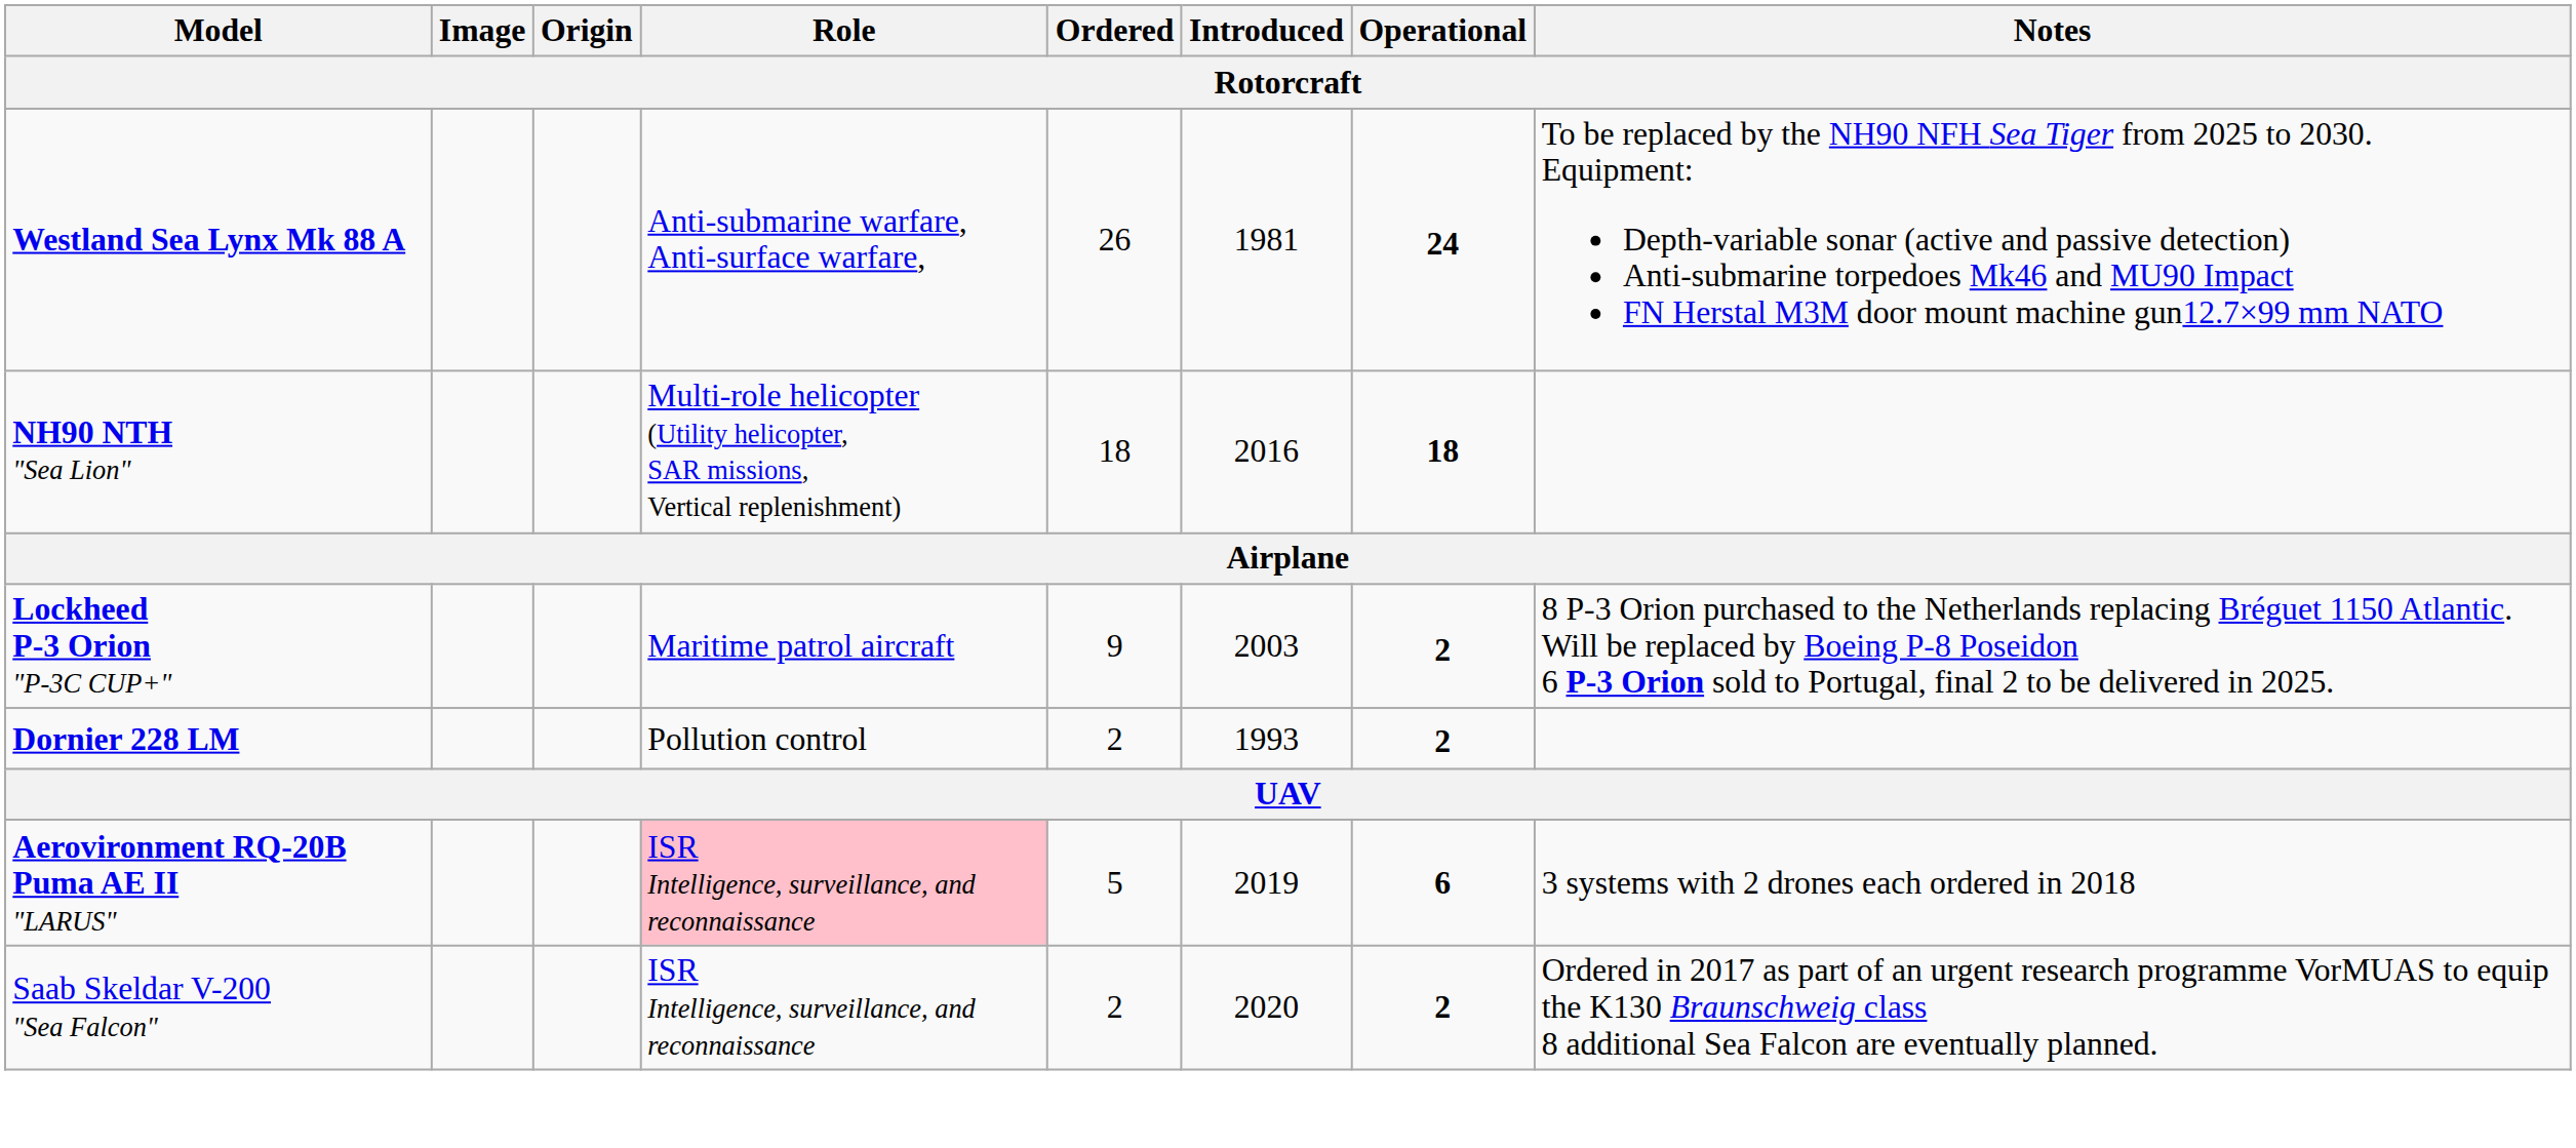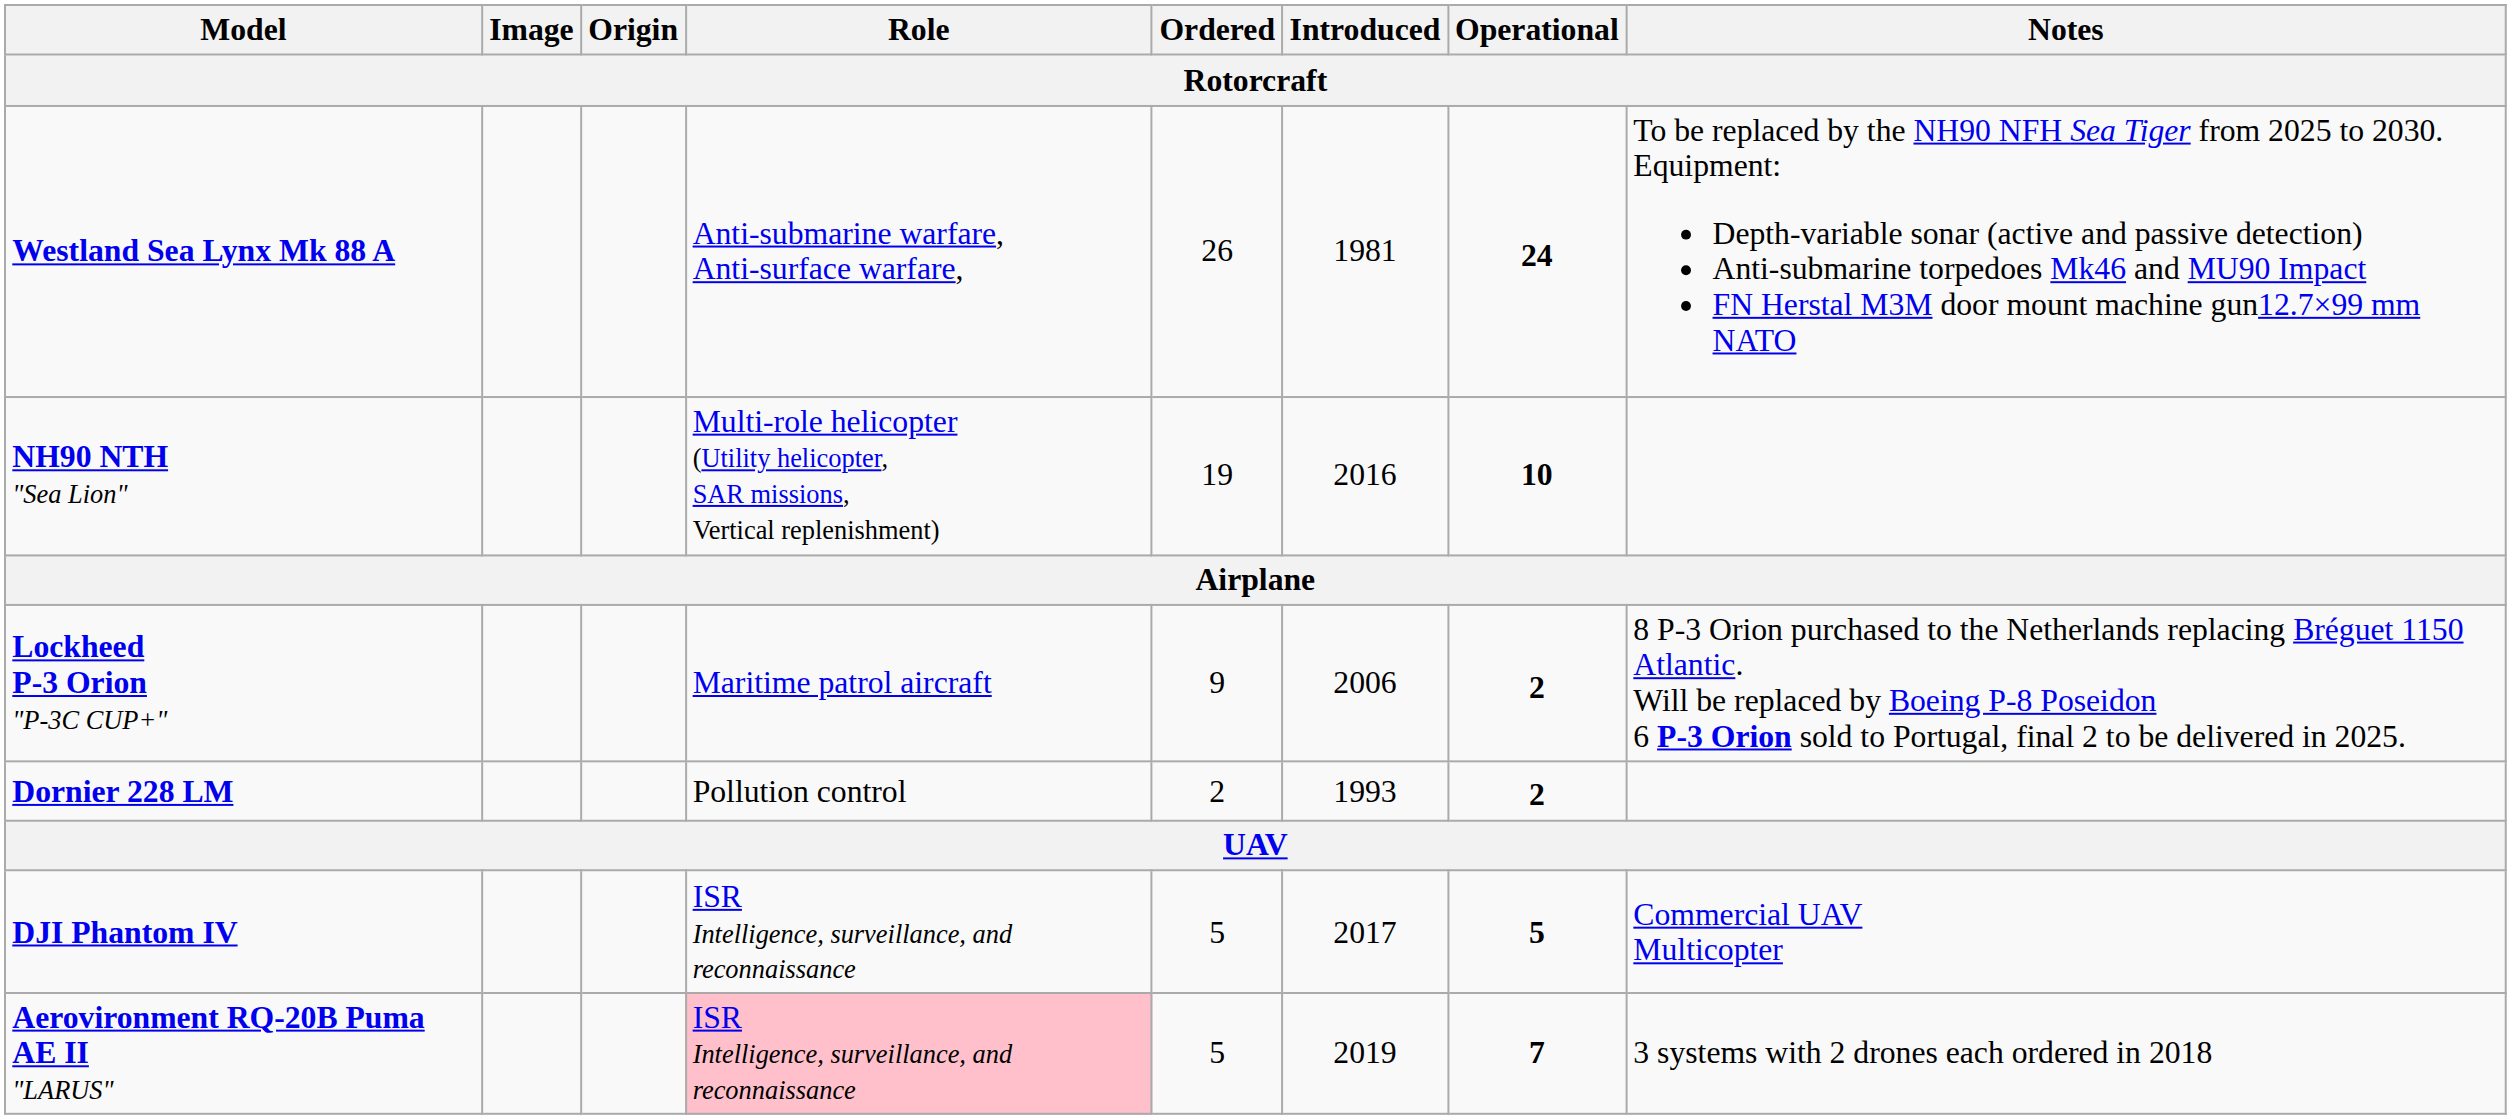 <table class="wikitable" style="width:100%;">
 <tr>
 <th>Model</th>
 <th>Image</th>
 <th>Origin</th>
 <th>Role</th>
 <th>Ordered</th>
 <th>Introduced</th>
 <th>Operational</th>
 <th>Notes</th>
 </tr>
 <tr>
 <th colspan="8">Rotorcraft</th>
 </tr>
 <tr>
 <td><a href='#'><strong>Westland Sea Lynx Mk 88 A</strong></a></td>
 <td></td>
 <td><small></small></td>
 <td><a href='#'>Anti-submarine warfare</a>,<br><a href='#'>Anti-surface warfare</a>,</td>
 <td style="text-align: center;">26</td>
 <td style="text-align: center;">1981</td>
 <td style="text-align: center;"><strong>24</strong><sup></sup></td>
 <td>To be replaced by the <a href='#'>NH90 NFH <em>Sea Tiger</em></a> from 2025 to 2030.<br>Equipment:<ul><li>Depth-variable sonar (active and passive detection)</li><li>Anti-submarine torpedoes <a href='#'>Mk46</a> and <a href='#'>MU90 Impact</a></li><li><a href='#'>FN Herstal M3M</a> door mount machine gun<a href='#'>12.7×99 mm NATO</a></li></ul></td>
 </tr>
 <tr>
 <td><a href='#'><strong>NH90 NTH</strong></a><br><small><em>"Sea Lion"</em></small></td>
 <td></td>
 <td><small></small><br><small></small><br><small></small><br><small></small></td>
 <td><a href='#'>Multi-role helicopter</a><br><small>(<a href='#'>Utility helicopter</a>,</small><br><small><a href='#'>SAR missions</a>,</small><br><small>Vertical replenishment)</small></td>
-<td style="text-align: center;">18</td>
+<td style="text-align: center;">19</td>
 <td style="text-align: center;">2016</td>
-<td style="text-align: center;"><strong>18</strong></td>
+<td style="text-align: center;"><strong>10</strong></td>
 <td></td>
 </tr>
 <tr>
 <th colspan="8">Airplane</th>
 </tr>
 <tr>
 <td><a href='#'><strong>Lockheed</strong></a><br><a href='#'><strong>P-3 Orion</strong></a><br><small><em>"P-3C CUP+"</em></small></td>
 <td></td>
 <td><small></small></td>
 <td><a href='#'>Maritime patrol aircraft</a></td>
 <td style="text-align: center;">9</td>
-<td style="text-align: center;">2003</td>
+<td style="text-align: center;">2006</td>
 <td style="text-align: center;"><strong>2</strong><sup></sup></td>
 <td>8 P-3 Orion purchased to the Netherlands replacing <a href='#'>Bréguet 1150 Atlantic</a>.<br>Will be replaced by <a href='#'>Boeing P-8 Poseidon</a><br>6 <a href='#'><strong>P-3 Orion</strong></a> sold to Portugal, final 2 to be delivered in 2025.</td>
 </tr>
 <tr>
 <td><a href='#'><strong>Dornier 228 LM</strong></a></td>
 <td></td>
 <td><small></small></td>
 <td>Pollution control</td>
 <td style="text-align: center;">2</td>
 <td style="text-align: center;">1993</td>
 <td style="text-align: center;"><strong>2</strong><sup></sup></td>
 <td></td>
 </tr>
 <tr>
 <th colspan="8"><a href='#'>UAV</a></th>
 </tr>
 <tr>
+<td><strong><a href='#'>DJI Phantom IV</a></strong></td>
+<td></td>
+<td><small></small></td>
+<td><a href='#'>ISR</a><br><small><em>Intelligence, surveillance, and reconnaissance</em></small></td>
+<td style="text-align: center;">5</td>
+<td style="text-align: center;">2017</td>
+<td style="text-align: center;"><strong>5</strong></td>
+<td><a href='#'>Commercial UAV</a><br><a href='#'>Multicopter</a></td>
+</tr>
+<tr>
 <td><a href='#'><strong>Aerovironment RQ-20B Puma AE II</strong></a><br><em><small>"LARUS"</small></em></td>
 <td></td>
 <td><small></small></td>
 <td style="background: pink;"><a href='#'>ISR</a><br><small><em>Intelligence, surveillance, and reconnaissance</em></small></td>
 <td style="text-align: center;">5</td>
 <td style="text-align: center;">2019</td>
-<td style="text-align: center;"><strong>6</strong></td>
+<td style="text-align: center;"><strong>7</strong></td>
 <td>3 systems with 2 drones each ordered in 2018 </td>
 </tr>
-<tr>
-<td><a href='#'>Saab Skeldar V-200</a><br><em><small>"Sea Falcon"</small></em></td>
-<td></td>
-<td><small></small></td>
-<td><a href='#'>ISR</a><br><small><em>Intelligence, surveillance, and reconnaissance</em></small></td>
-<td style="text-align: center;">2</td>
-<td style="text-align: center;">2020</td>
-<td style="text-align: center;"><strong>2</strong></td>
-<td>Ordered in 2017 as part of an urgent research programme VorMUAS to equip the K130 <a href='#'><em>Braunschweig</em> class</a><br>8 additional Sea Falcon are eventually planned.</td>
-</tr>
 </table>
